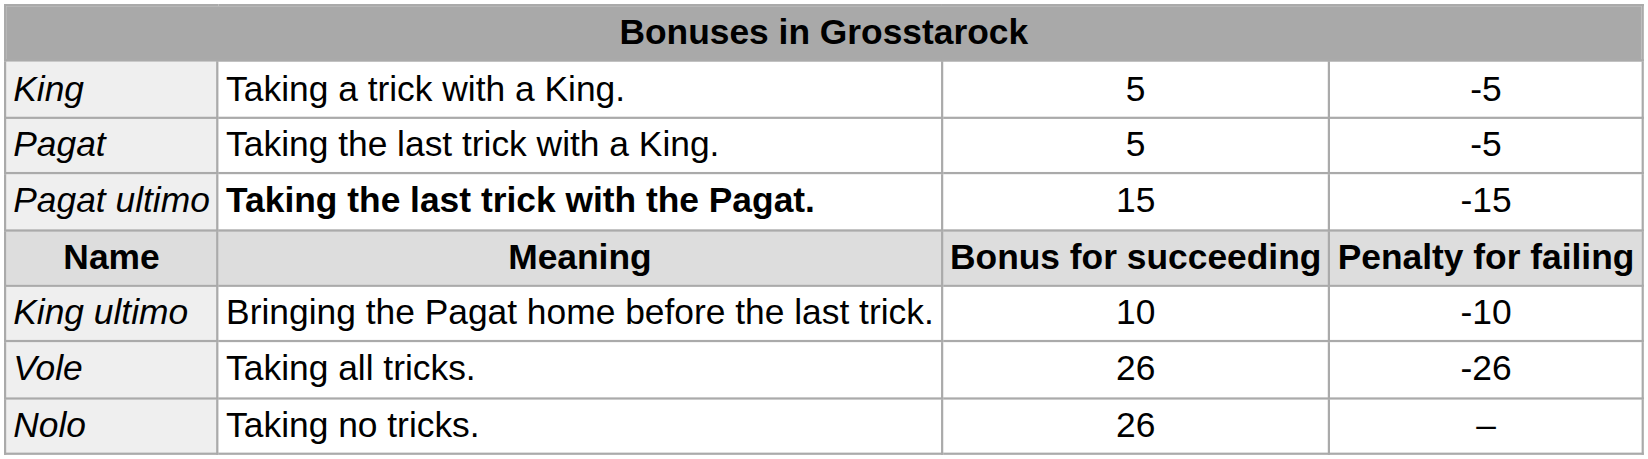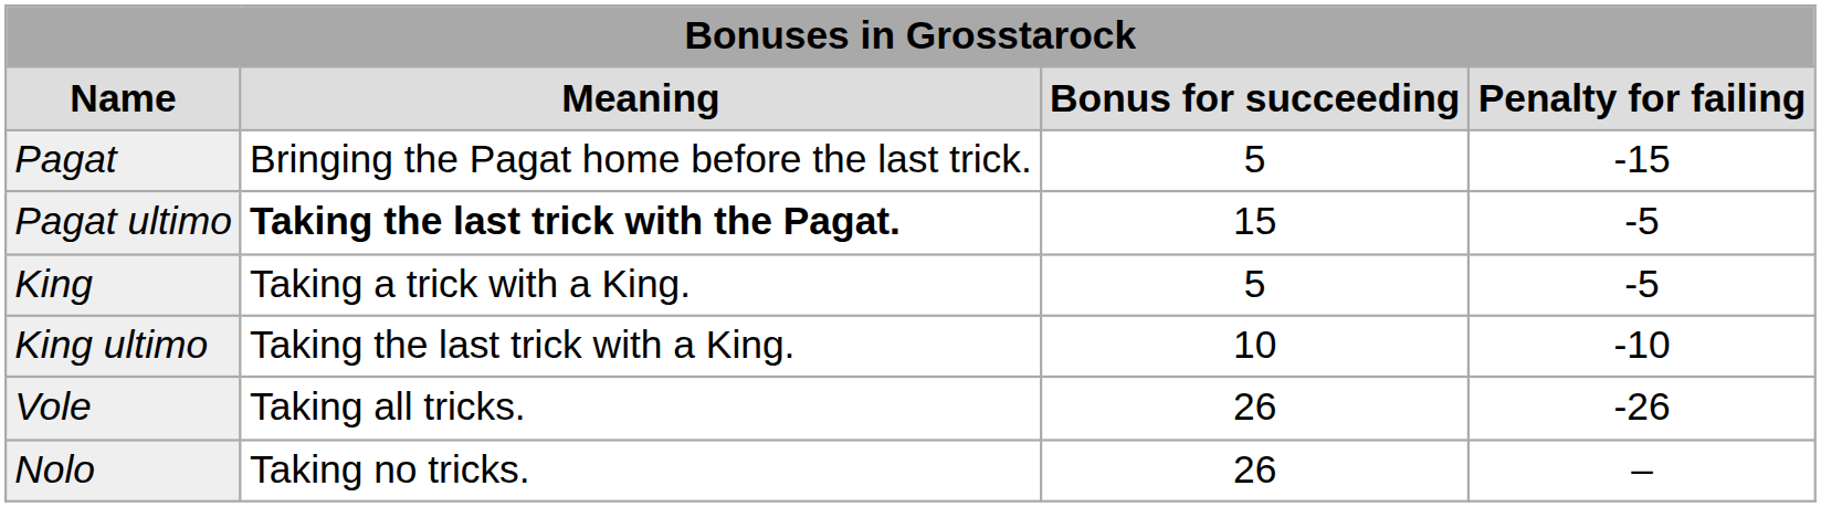 <table class="wikitable" align="float:left"  style="background-color:white">
 <tr style="background-color:#A9A9A9">
 <td colspan="4" align="center"><strong>Bonuses in Grosstarock</strong></td>
+</tr>
+<tr style="background: #DDDDDD;">
+<td align="center"><strong>Name</strong></td>
+<td align="center"><strong>Meaning</strong></td>
+<td align="center"><strong>Bonus for succeeding</strong></td>
+<td align="center"><strong>Penalty for failing</strong></td>
+</tr>
+<tr>
+<td style="background:#efefef;"><em>Pagat</em></td>
+<td>Bringing the Pagat home before the last trick.</td>
+<td align="center">5</td>
+<td align="center">-15</td>
+</tr>
+<tr>
+<td style="background:#efefef;"><em>Pagat ultimo</em></td>
+<td><strong>Taking the last trick with the Pagat.</strong></td>
+<td align="center">15</td>
+<td align="center">-5</td>
 </tr>
 <tr>
 <td style="background:#efefef;"><em>King</em></td>
 <td>Taking a trick with a King.</td>
 <td align="center">5</td>
 <td align="center">-5</td>
 </tr>
 <tr>
-<td style="background:#efefef;"><em>Pagat</em></td>
+<td style="background:#efefef;"><em>King ultimo</em></td>
 <td>Taking the last trick with a King.</td>
-<td align="center">5</td>
-<td align="center">-5</td>
-</tr>
-<tr>
-<td style="background:#efefef;"><em>Pagat ultimo</em></td>
-<td><strong>Taking the last trick with the Pagat.</strong></td>
-<td align="center">15</td>
-<td align="center">-15</td>
-</tr>
-<tr style="background: #DDDDDD;">
-<td align="center"><strong>Name</strong></td>
-<td align="center"><strong>Meaning</strong></td>
-<td align="center"><strong>Bonus for succeeding</strong></td>
-<td align="center"><strong>Penalty for failing</strong></td>
-</tr>
-<tr>
-<td style="background:#efefef;"><em>King ultimo</em></td>
-<td>Bringing the Pagat home before the last trick.</td>
 <td align="center">10</td>
 <td align="center">-10</td>
 </tr>
 <tr>
 <td style="background:#efefef;"><em>Vole</em></td>
 <td>Taking all tricks.</td>
 <td align="center">26</td>
 <td align="center">-26</td>
 </tr>
 <tr>
 <td style="background:#efefef;"><em>Nolo</em></td>
 <td>Taking no tricks.</td>
 <td align="center">26</td>
 <td align="center">–</td>
 </tr>
 </table>
